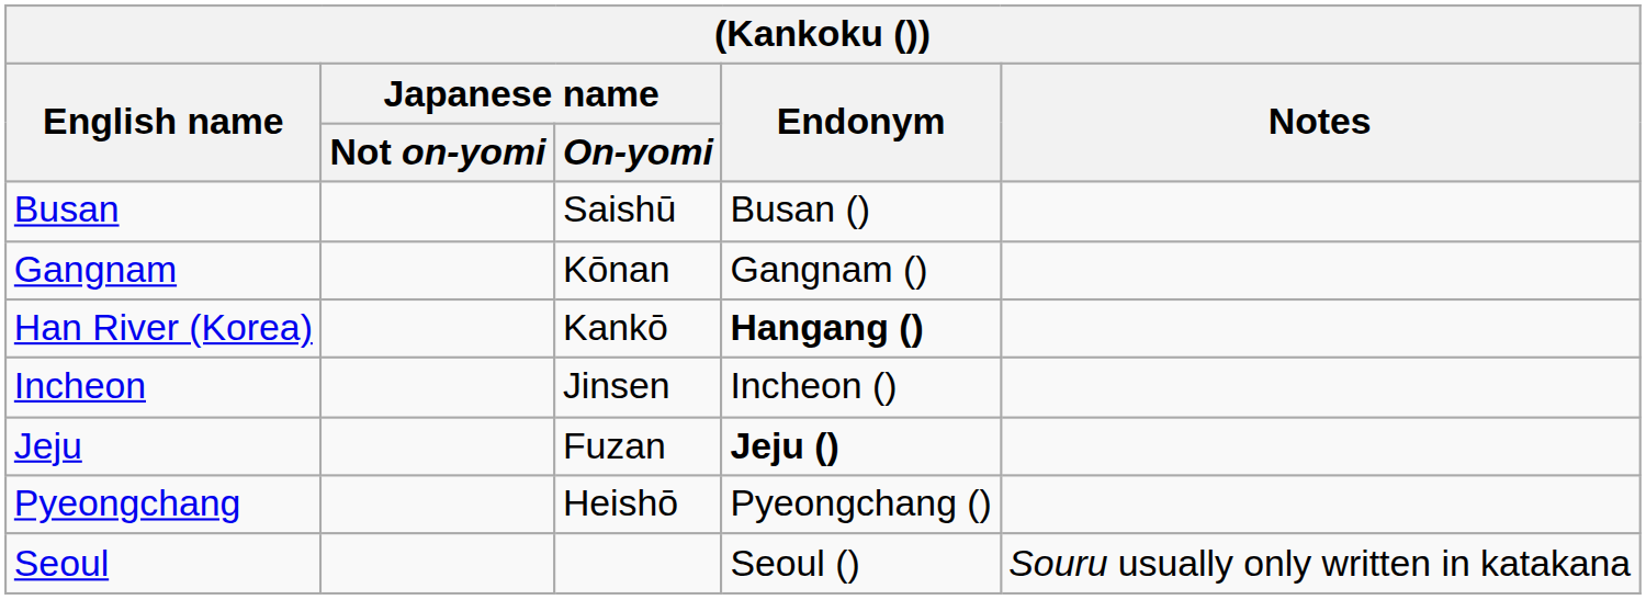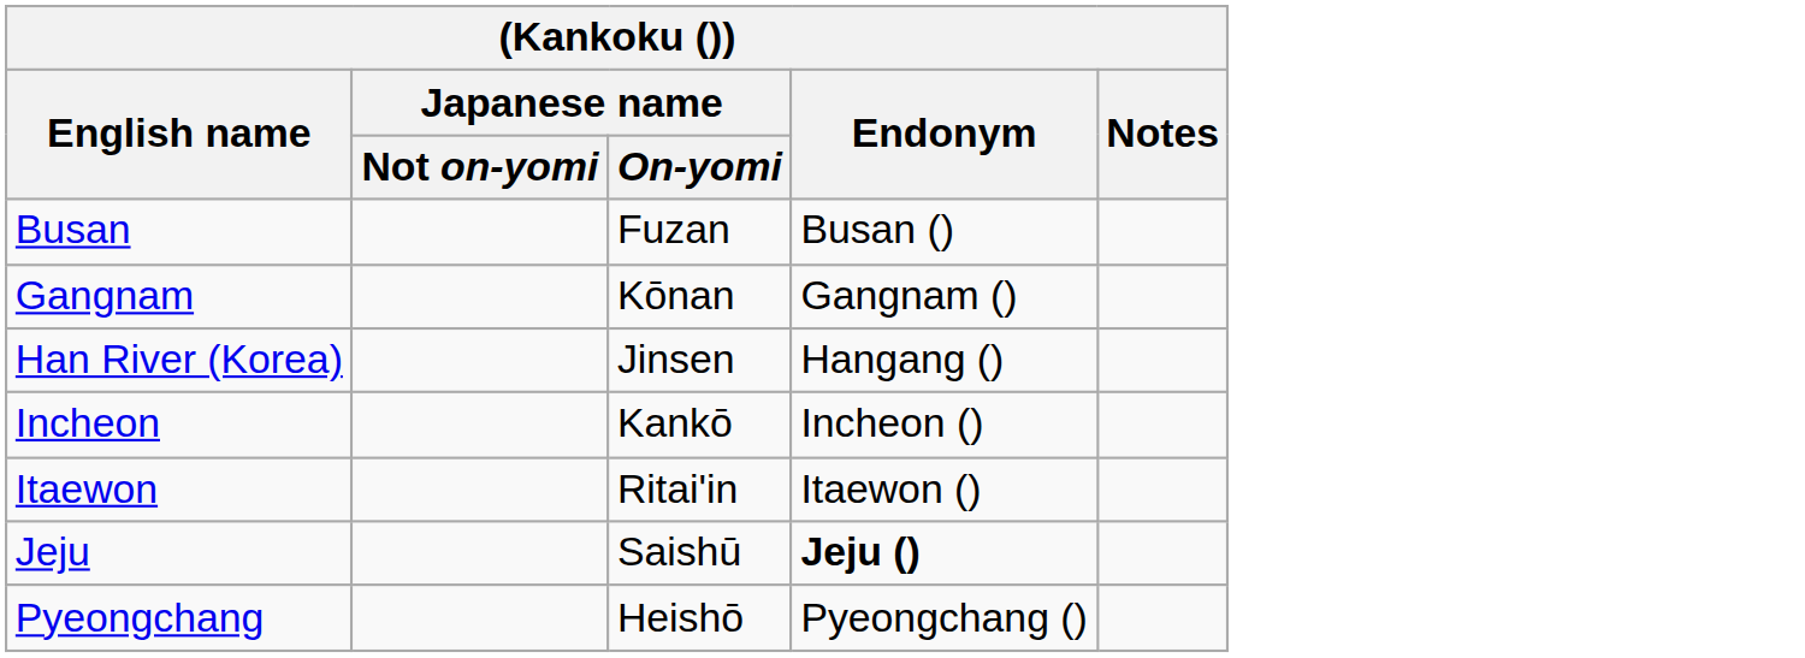 <table class="wikitable sortable">
 <tr>
 <th colspan="5"> (Kankoku ())</th>
 </tr>
 <tr>
 <th rowspan="2">English name</th>
 <th colspan="2">Japanese name</th>
 <th rowspan="2">Endonym</th>
 <th rowspan="2">Notes</th>
 </tr>
 <tr>
 <th>Not <em>on-yomi</em></th>
 <th><em>On-yomi</em></th>
 </tr>
 <tr>
 <td><a href='#'>Busan</a></td>
 <td></td>
-<td>Saishū</td>
+<td>Fuzan</td>
 <td>Busan ()</td>
 <td></td>
 </tr>
 <tr>
 <td><a href='#'>Gangnam</a></td>
 <td></td>
 <td>Kōnan</td>
 <td>Gangnam ()</td>
 <td></td>
 </tr>
 <tr>
 <td><a href='#'>Han River (Korea)</a></td>
 <td></td>
-<td>Kankō</td>
-<td><strong>Hangang ()</strong></td>
+<td>Jinsen</td>
+<td>Hangang ()</td>
 <td></td>
 </tr>
 <tr>
 <td><a href='#'>Incheon</a></td>
 <td></td>
-<td>Jinsen</td>
+<td>Kankō</td>
 <td>Incheon ()</td>
+<td></td>
+</tr>
+<tr>
+<td><a href='#'>Itaewon</a></td>
+<td></td>
+<td>Ritai'in</td>
+<td>Itaewon ()</td>
 <td></td>
 </tr>
 <tr>
 <td><a href='#'>Jeju</a></td>
 <td></td>
-<td>Fuzan</td>
+<td>Saishū</td>
 <td><strong>Jeju ()</strong></td>
 <td></td>
 </tr>
 <tr>
 <td><a href='#'>Pyeongchang</a></td>
 <td></td>
 <td>Heishō</td>
 <td>Pyeongchang ()</td>
 <td></td>
 </tr>
-<tr>
-<td><a href='#'>Seoul</a></td>
-<td></td>
-<td></td>
-<td>Seoul ()</td>
-<td><em>Souru</em> usually only written in katakana</td>
-</tr>
 </table>
